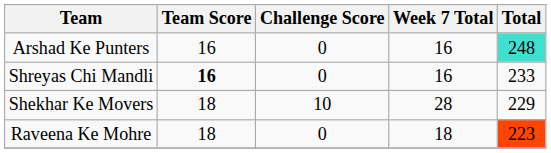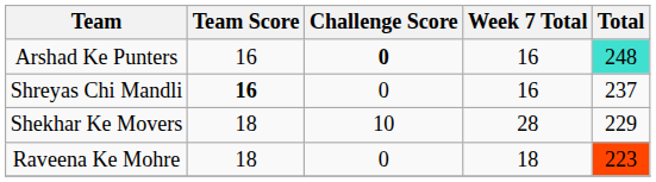 <table class="wikitable">
 <tr align="center">
 <th>Team</th>
 <th>Team Score</th>
 <th>Challenge Score</th>
 <th>Week 7 Total</th>
 <th>Total</th>
 </tr>
 <tr align="center">
 <td>Arshad Ke Punters</td>
 <td>16</td>
-<td>0</td>
+<td><strong>0</strong></td>
 <td>16</td>
 <td style="background: #40E0D0">248</td>
 </tr>
 <tr align="center">
 <td>Shreyas Chi Mandli</td>
 <td><strong>16</strong></td>
 <td>0</td>
 <td>16</td>
-<td>233</td>
+<td>237</td>
 </tr>
 <tr align="center">
 <td>Shekhar Ke Movers</td>
 <td>18</td>
 <td>10</td>
 <td>28</td>
 <td>229</td>
 </tr>
 <tr align="center">
 <td>Raveena Ke Mohre</td>
 <td>18</td>
 <td>0</td>
 <td>18</td>
 <td style="background:#FF4500">223</td>
 </tr>
 <tr align="center">
 </tr>
 </table>
